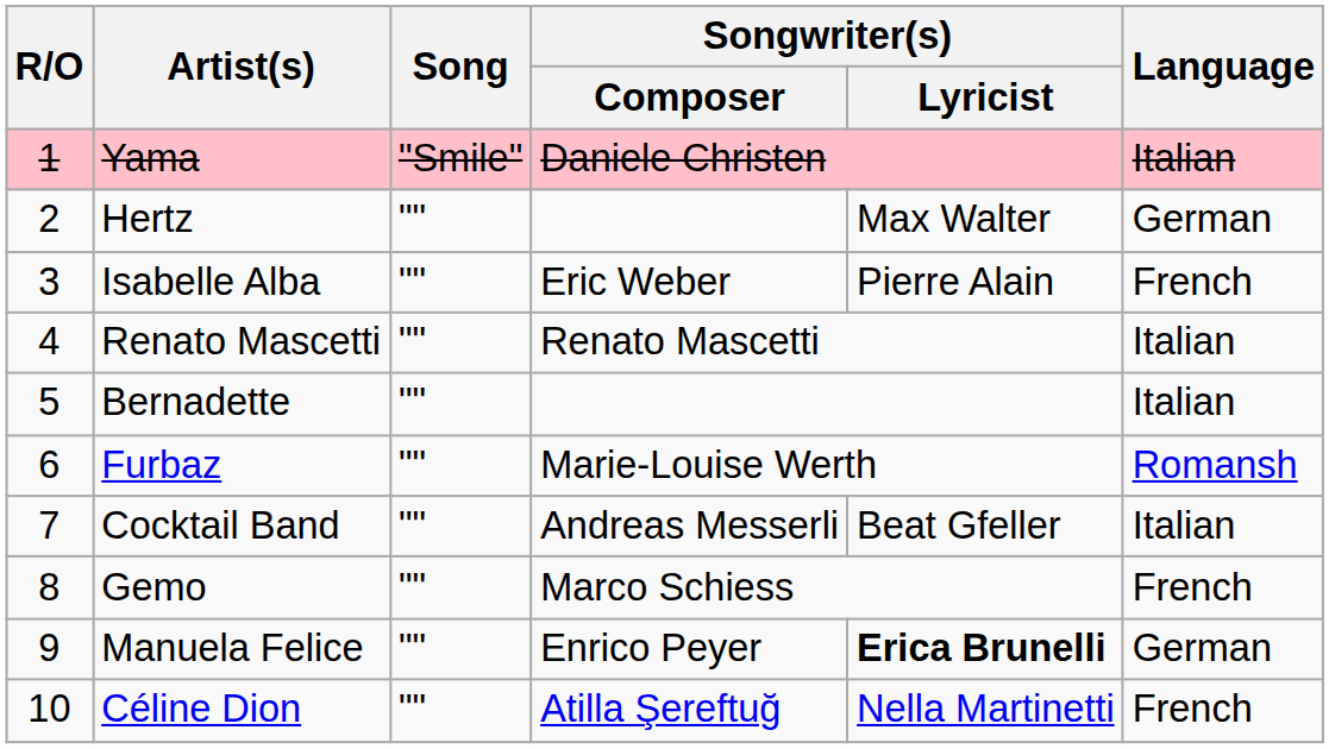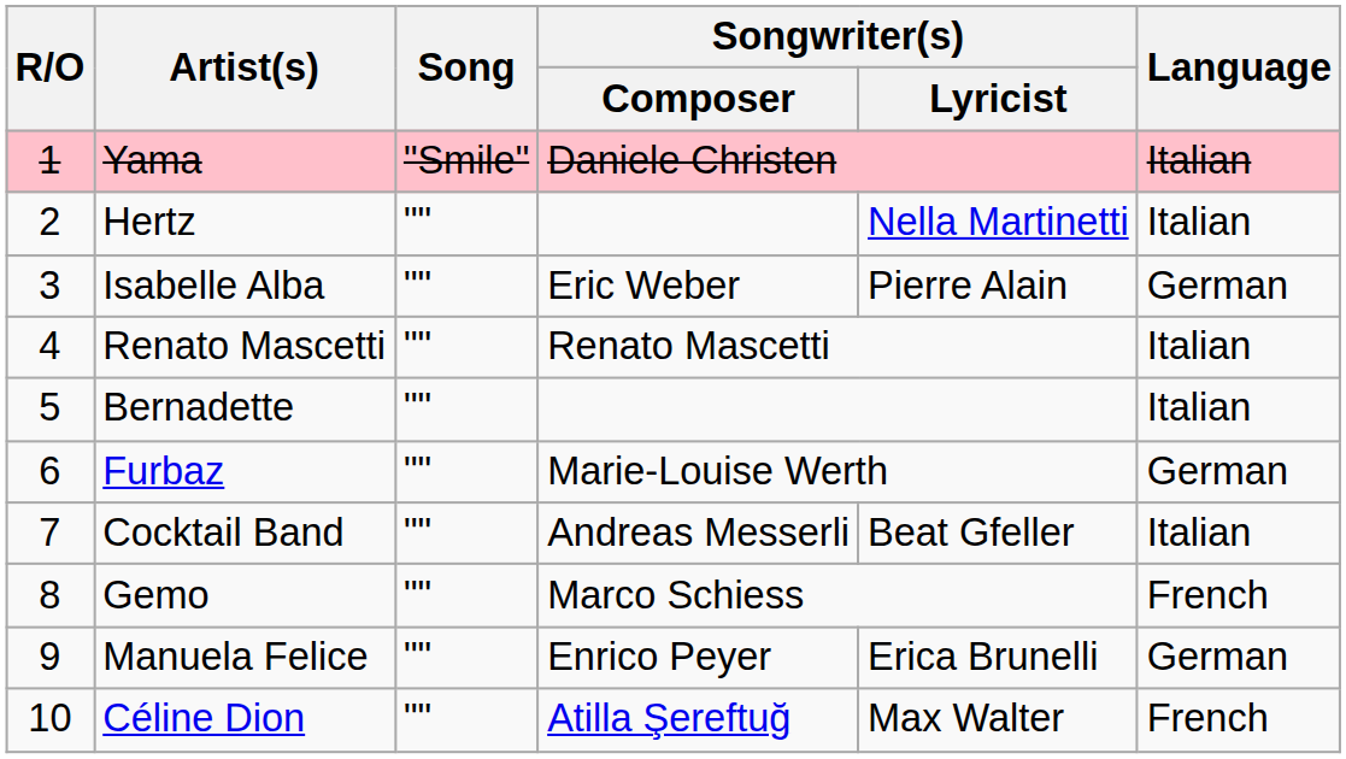 <table class="sortable wikitable" style="margin: 1em auto 1em auto; text-align:left">
 <tr>
 <th rowspan="2">R/O</th>
 <th rowspan="2">Artist(s)</th>
 <th rowspan="2">Song</th>
 <th colspan="2">Songwriter(s)</th>
 <th rowspan="2">Language</th>
 </tr>
 <tr>
 <th>Composer</th>
 <th>Lyricist</th>
 </tr>
 <tr style="background:pink;">
 <td align="center"><s>1</s></td>
 <td><s>Yama</s></td>
 <td><s>"Smile"</s></td>
 <td colspan="2"><s>Daniele Christen</s></td>
 <td><s>Italian</s></td>
 </tr>
 <tr>
 <td align="center">2</td>
 <td>Hertz</td>
 <td>""</td>
 <td></td>
-<td>Max Walter</td>
-<td>German</td>
+<td><a href='#'>Nella Martinetti</a></td>
+<td>Italian</td>
 </tr>
 <tr>
 <td align="center">3</td>
 <td>Isabelle Alba</td>
 <td>""</td>
 <td>Eric Weber</td>
 <td>Pierre Alain</td>
-<td>French</td>
+<td>German</td>
 </tr>
 <tr>
 <td align="center">4</td>
 <td>Renato Mascetti</td>
 <td>""</td>
 <td colspan="2">Renato Mascetti</td>
 <td>Italian</td>
 </tr>
 <tr>
 <td align="center">5</td>
 <td>Bernadette</td>
 <td>""</td>
 <td colspan="2"></td>
 <td>Italian</td>
 </tr>
 <tr>
 <td align="center">6</td>
 <td><a href='#'>Furbaz</a></td>
 <td>""</td>
 <td colspan="2">Marie-Louise Werth</td>
-<td><a href='#'>Romansh</a></td>
+<td>German</td>
 </tr>
 <tr>
 <td align="center">7</td>
 <td>Cocktail Band</td>
 <td>""</td>
 <td>Andreas Messerli</td>
 <td>Beat Gfeller</td>
 <td>Italian</td>
 </tr>
 <tr>
 <td align="center">8</td>
 <td>Gemo</td>
 <td>""</td>
 <td colspan="2">Marco Schiess</td>
 <td>French</td>
 </tr>
 <tr>
 <td align="center">9</td>
 <td>Manuela Felice</td>
 <td>""</td>
 <td>Enrico Peyer</td>
-<td><strong>Erica Brunelli</strong></td>
+<td>Erica Brunelli</td>
 <td>German</td>
 </tr>
 <tr>
 <td align="center">10</td>
 <td><a href='#'>Céline Dion</a></td>
 <td>""</td>
 <td><a href='#'>Atilla Şereftuğ</a></td>
-<td><a href='#'>Nella Martinetti</a></td>
+<td>Max Walter</td>
 <td>French</td>
 </tr>
 </table>
